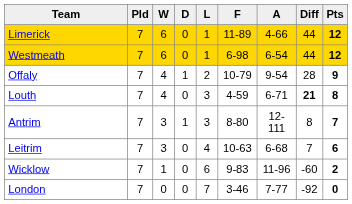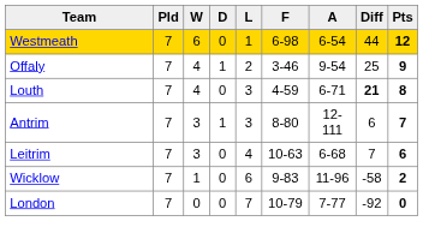 <table style=border-collapse:collapse border=1 cellspacing=0 cellpadding=5>
 <tr align=center bgcolor=#efefef>
 <th width=165>Team</th>
 <th width=20>Pld</th>
 <th width=20>W</th>
 <th width=20>D</th>
 <th width=20>L</th>
 <th width=45>F</th>
 <th width=45>A</th>
 <th width=20>Diff</th>
 <th width=20>Pts</th>
-</tr>
-<tr align=center style= "background:gold;">
-<td style="text-align:left"><a href='#'>Limerick</a></td>
-<td>7</td>
-<td>6</td>
-<td>0</td>
-<td>1</td>
-<td>11-89</td>
-<td>4-66</td>
-<td>44</td>
-<td><strong>12</strong></td>
 </tr>
 <tr align=center style= "background:gold;">
 <td style="text-align:left"><a href='#'>Westmeath</a></td>
 <td>7</td>
 <td>6</td>
 <td>0</td>
 <td>1</td>
 <td>6-98</td>
 <td>6-54</td>
 <td>44</td>
 <td><strong>12</strong></td>
 </tr>
 <tr align=center style= "">
 <td style="text-align:left"><a href='#'>Offaly</a></td>
 <td>7</td>
 <td>4</td>
 <td>1</td>
 <td>2</td>
-<td>10-79</td>
+<td>3-46</td>
 <td>9-54</td>
-<td>28</td>
+<td>25</td>
 <td><strong>9</strong></td>
 </tr>
 <tr align=center style= "">
 <td style="text-align:left"><a href='#'>Louth</a></td>
 <td>7</td>
 <td>4</td>
 <td>0</td>
 <td>3</td>
 <td>4-59</td>
 <td>6-71</td>
 <td><strong>21</strong></td>
 <td><strong>8</strong></td>
 </tr>
 <tr align=center style= "">
 <td style="text-align:left"><a href='#'>Antrim</a></td>
 <td>7</td>
 <td>3</td>
 <td>1</td>
 <td>3</td>
 <td>8-80</td>
 <td>12-111</td>
-<td>8</td>
+<td>6</td>
 <td><strong>7</strong></td>
 </tr>
 <tr align=center style= "">
 <td style="text-align:left"><a href='#'>Leitrim</a></td>
 <td>7</td>
 <td>3</td>
 <td>0</td>
 <td>4</td>
 <td>10-63</td>
 <td>6-68</td>
 <td>7</td>
 <td><strong>6</strong></td>
 </tr>
 <tr align=center style= "">
 <td style="text-align:left"><a href='#'>Wicklow</a></td>
 <td>7</td>
 <td>1</td>
 <td>0</td>
 <td>6</td>
 <td>9-83</td>
 <td>11-96</td>
-<td>-60</td>
+<td>-58</td>
 <td><strong>2</strong></td>
 </tr>
 <tr align=center style= "">
 <td style="text-align:left"><a href='#'>London</a></td>
 <td>7</td>
 <td>0</td>
 <td>0</td>
 <td>7</td>
-<td>3-46</td>
+<td>10-79</td>
 <td>7-77</td>
 <td>-92</td>
 <td><strong>0</strong></td>
 </tr>
 </table>
